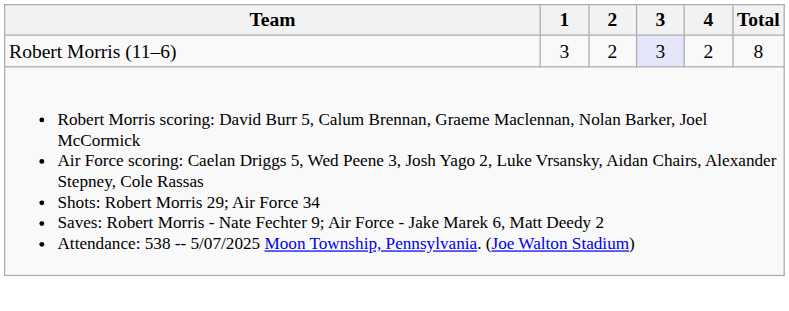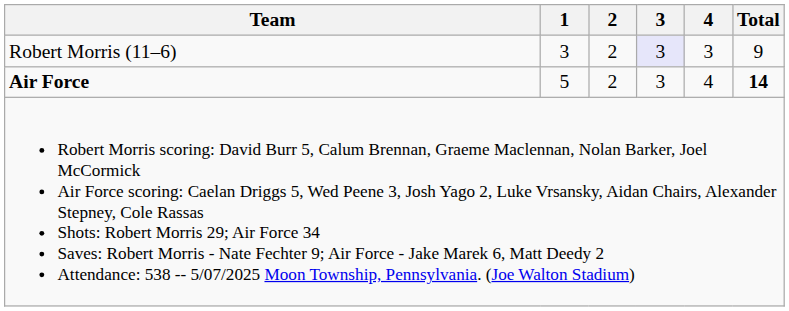 <table class="wikitable" style="text-align:center; max-width:40em">
 <tr>
 <th>Team</th>
 <th style="width:2em">1</th>
 <th style="width:2em">2</th>
 <th style="width:2em">3</th>
 <th style="width:2em">4</th>
 <th style="width:2em">Total</th>
 </tr>
 <tr>
 <td style="text-align:left">Robert Morris (11–6)</td>
 <td>3</td>
 <td>2</td>
 <td style="background: lavender;">3</td>
+<td>3</td>
+<td>9</td>
+</tr>
+<tr>
+<td style="text-align:left"><strong>Air Force</strong></td>
+<td>5</td>
 <td>2</td>
-<td>8</td>
+<td>3</td>
+<td>4</td>
+<td><strong>14</strong></td>
 </tr>
 <tr>
 <td colspan=6 style="text-align:left; font-size:88%;"><br><ul><li>Robert Morris scoring: David Burr 5, Calum Brennan, Graeme Maclennan, Nolan Barker, Joel McCormick</li><li>Air Force scoring: Caelan Driggs 5, Wed Peene 3, Josh Yago 2, Luke Vrsansky, Aidan Chairs, Alexander Stepney, Cole Rassas</li><li>Shots: Robert Morris 29; Air Force 34</li><li>Saves: Robert Morris - Nate Fechter 9; Air Force - Jake Marek 6, Matt Deedy 2</li><li>Attendance: 538 -- 5/07/2025 <a href='#'>Moon Township, Pennsylvania</a>. (<a href='#'>Joe Walton Stadium</a>)</li></ul></td>
 </tr>
 </table>
